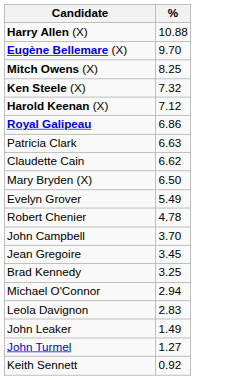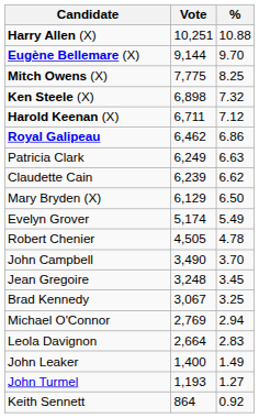 <table class="wikitable">
 <tr>
 <th bgcolor="#DDDDFF" width="200px">Candidate</th>
+<th bgcolor="#DDDDFF">Vote</th>
 <th bgcolor="#DDDDFF">%</th>
 </tr>
 <tr>
 <td><strong>Harry Allen</strong> (X)</td>
+<td>10,251</td>
 <td>10.88</td>
 </tr>
 <tr>
 <td><strong><a href='#'>Eugène Bellemare</a></strong> (X)</td>
+<td>9,144</td>
 <td>9.70</td>
 </tr>
 <tr>
 <td><strong>Mitch Owens</strong> (X)</td>
+<td>7,775</td>
 <td>8.25</td>
 </tr>
 <tr>
 <td><strong>Ken Steele</strong> (X)</td>
+<td>6,898</td>
 <td>7.32</td>
 </tr>
 <tr>
 <td><strong>Harold Keenan</strong> (X)</td>
+<td>6,711</td>
 <td>7.12</td>
 </tr>
 <tr>
 <td><strong><a href='#'>Royal Galipeau</a></strong></td>
+<td>6,462</td>
 <td>6.86</td>
 </tr>
 <tr>
 <td>Patricia Clark</td>
+<td>6,249</td>
 <td>6.63</td>
 </tr>
 <tr>
 <td>Claudette Cain</td>
+<td>6,239</td>
 <td>6.62</td>
 </tr>
 <tr>
 <td>Mary Bryden (X)</td>
+<td>6,129</td>
 <td>6.50</td>
 </tr>
 <tr>
 <td>Evelyn Grover</td>
+<td>5,174</td>
 <td>5.49</td>
 </tr>
 <tr>
 <td>Robert Chenier</td>
+<td>4,505</td>
 <td>4.78</td>
 </tr>
 <tr>
 <td>John Campbell</td>
+<td>3,490</td>
 <td>3.70</td>
 </tr>
 <tr>
 <td>Jean Gregoire</td>
+<td>3,248</td>
 <td>3.45</td>
 </tr>
 <tr>
 <td>Brad Kennedy</td>
+<td>3,067</td>
 <td>3.25</td>
 </tr>
 <tr>
 <td>Michael O'Connor</td>
+<td>2,769</td>
 <td>2.94</td>
 </tr>
 <tr>
 <td>Leola Davignon</td>
+<td>2,664</td>
 <td>2.83</td>
 </tr>
 <tr>
 <td>John Leaker</td>
+<td>1,400</td>
 <td>1.49</td>
 </tr>
 <tr>
 <td><a href='#'>John Turmel</a></td>
+<td>1,193</td>
 <td>1.27</td>
 </tr>
 <tr>
 <td>Keith Sennett</td>
+<td>864</td>
 <td>0.92</td>
 </tr>
 </table>
